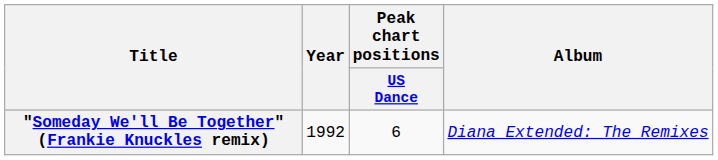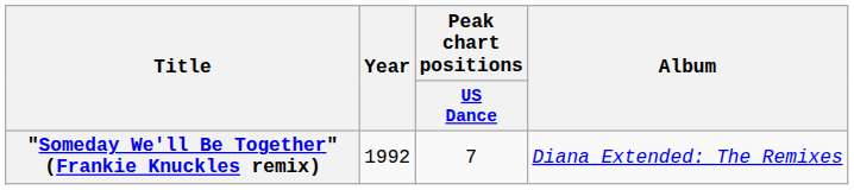 <table class="wikitable plainrowheaders" style="text-align:center;">
 <tr>
 <th rowspan="2" style="width:18em;">Title</th>
 <th rowspan="2">Year</th>
 <th colspan="1">Peak chart positions</th>
 <th rowspan="2" scope="col">Album</th>
 </tr>
 <tr>
 <th scope="col" style="width:2.6em; font-size:90%;"><a href='#'>US<br>Dance</a><br></th>
 </tr>
 <tr>
 <th scope="row">"<a href='#'>Someday We'll Be Together</a>"<br>(<a href='#'>Frankie Knuckles</a> remix)</th>
 <td>1992</td>
-<td>6</td>
+<td>7</td>
 <td><em><a href='#'>Diana Extended: The Remixes</a></em></td>
 </tr>
 </table>
